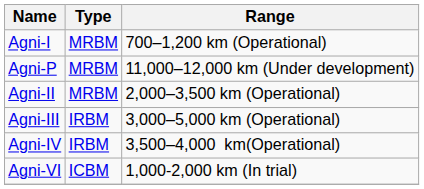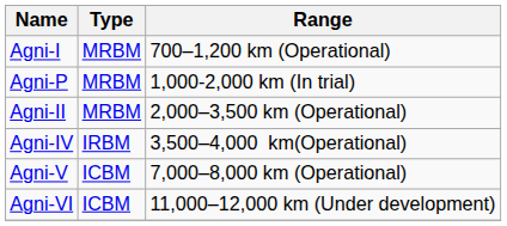 <table class="wikitable">
 <tr>
 <th>Name</th>
 <th>Type</th>
 <th>Range</th>
 </tr>
 <tr>
 <td><a href='#'>Agni-I</a></td>
 <td><a href='#'>MRBM</a></td>
 <td>700–1,200 km (Operational)</td>
 </tr>
 <tr>
 <td><a href='#'>Agni-P</a></td>
 <td><a href='#'>MRBM</a></td>
-<td>11,000–12,000 km (Under development)</td>
+<td>1,000-2,000 km (In trial)</td>
 </tr>
 <tr>
 <td><a href='#'>Agni-II</a></td>
 <td><a href='#'>MRBM</a></td>
 <td>2,000–3,500 km (Operational)</td>
 </tr>
 <tr>
-<td><a href='#'>Agni-III</a></td>
-<td><a href='#'>IRBM</a></td>
-<td>3,000–5,000 km (Operational)</td>
-</tr>
-<tr>
 <td><a href='#'>Agni-IV</a></td>
 <td><a href='#'>IRBM</a></td>
 <td>3,500–4,000  km(Operational)</td>
 </tr>
 <tr>
+<td><a href='#'>Agni-V</a></td>
+<td><a href='#'>ICBM</a></td>
+<td>7,000–8,000 km (Operational)</td>
+</tr>
+<tr>
 <td><a href='#'>Agni-VI</a></td>
 <td><a href='#'>ICBM</a></td>
-<td>1,000-2,000 km (In trial)</td>
+<td>11,000–12,000 km (Under development)</td>
 </tr>
 <tr>
 </tr>
 </table>
